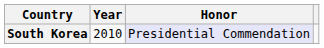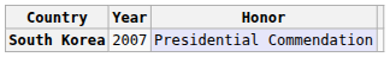 <table class="wikitable plainrowheaders sortable" style="margin-right: 0;">
 <tr>
 <th scope="col">Country</th>
 <th scope="col">Year</th>
 <th scope="col">Honor</th>
 <th scope="col" class="unsortable"></th>
 </tr>
 <tr>
 <th scope="row">South Korea</th>
-<td style="text-align:center">2010</td>
+<td style="text-align:center">2007</td>
 <td style="background: lavender;">Presidential Commendation</td>
 <td style="text-align:center"></td>
 </tr>
 </table>
